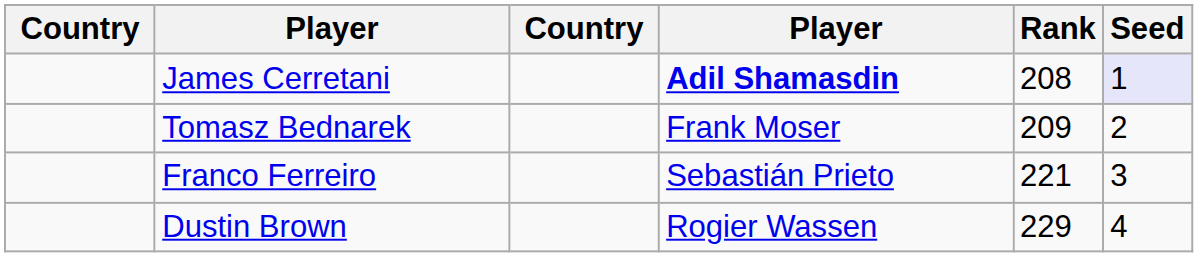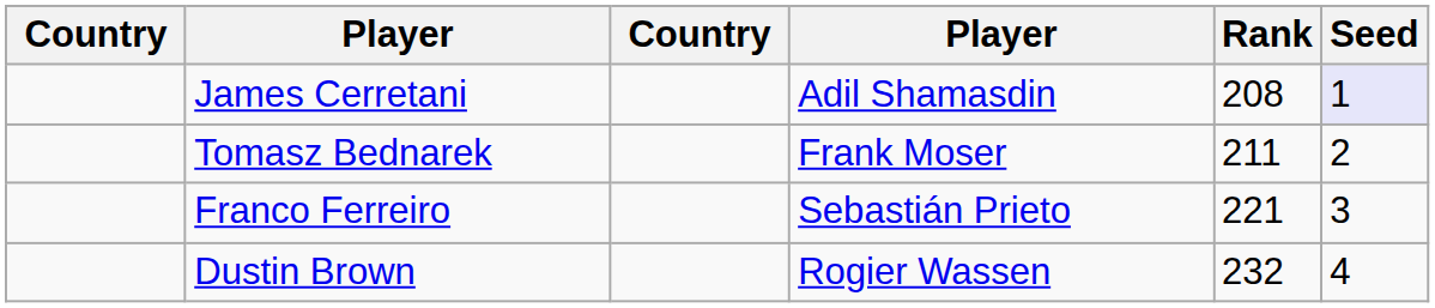 <table class="sortable wikitable">
 <tr>
 <th width="70">Country</th>
 <th width="175">Player</th>
 <th width="70">Country</th>
 <th width="175">Player</th>
 <th>Rank</th>
 <th>Seed</th>
 </tr>
 <tr>
 <td></td>
 <td><a href='#'>James Cerretani</a></td>
 <td></td>
-<td><strong><a href='#'>Adil Shamasdin</a></strong></td>
+<td><a href='#'>Adil Shamasdin</a></td>
 <td>208</td>
 <td style="background: lavender;">1</td>
 </tr>
 <tr>
 <td></td>
 <td><a href='#'>Tomasz Bednarek</a></td>
 <td></td>
 <td><a href='#'>Frank Moser</a></td>
-<td>209</td>
+<td>211</td>
 <td>2</td>
 </tr>
 <tr>
 <td></td>
 <td><a href='#'>Franco Ferreiro</a></td>
 <td></td>
 <td><a href='#'>Sebastián Prieto</a></td>
 <td>221</td>
 <td>3</td>
 </tr>
 <tr>
 <td></td>
 <td><a href='#'>Dustin Brown</a></td>
 <td></td>
 <td><a href='#'>Rogier Wassen</a></td>
-<td>229</td>
+<td>232</td>
 <td>4</td>
 </tr>
 </table>
